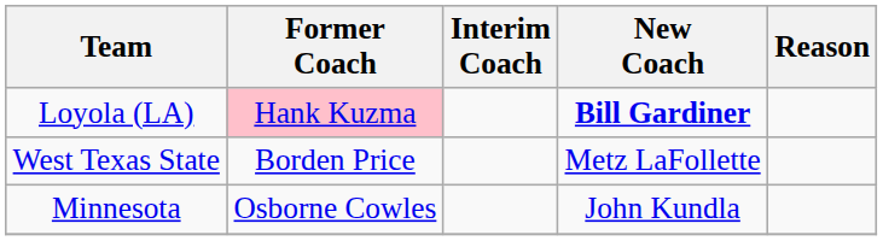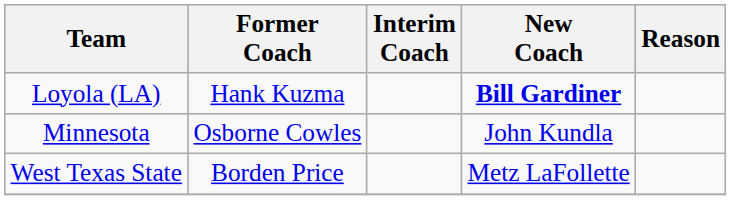 <table class="wikitable" style="text-align:center;">
 <tr>
 <th>Team</th>
 <th>Former<br>Coach</th>
 <th>Interim<br>Coach</th>
 <th>New<br>Coach</th>
 <th>Reason</th>
 </tr>
 <tr>
 <td><a href='#'>Loyola (LA)</a></td>
-<td style="background: pink;"><a href='#'>Hank Kuzma</a></td>
+<td><a href='#'>Hank Kuzma</a></td>
 <td></td>
 <td><strong><a href='#'>Bill Gardiner</a></strong></td>
+<td></td>
+</tr>
+<tr>
+<td><a href='#'>Minnesota</a></td>
+<td><a href='#'>Osborne Cowles</a></td>
+<td></td>
+<td><a href='#'>John Kundla</a></td>
 <td></td>
 </tr>
 <tr>
 <td><a href='#'>West Texas State</a></td>
 <td><a href='#'>Borden Price</a></td>
 <td></td>
 <td><a href='#'>Metz LaFollette</a></td>
 <td></td>
 </tr>
 <tr>
-<td><a href='#'>Minnesota</a></td>
-<td><a href='#'>Osborne Cowles</a></td>
-<td></td>
-<td><a href='#'>John Kundla</a></td>
-<td></td>
-</tr>
-<tr>
 </tr>
 </table>
